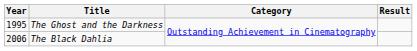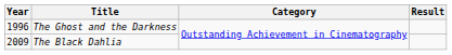 <table class="wikitable">
 <tr>
 <th>Year</th>
 <th>Title</th>
 <th>Category</th>
 <th>Result</th>
 </tr>
 <tr>
-<td>1995</td>
+<td>1996</td>
 <td><em>The Ghost and the Darkness</em></td>
 <td rowspan=2><a href='#'>Outstanding Achievement in Cinematography</a></td>
 <td></td>
 </tr>
 <tr>
-<td>2006</td>
+<td>2009</td>
 <td><em>The Black Dahlia</em></td>
 <td></td>
 </tr>
 </table>
